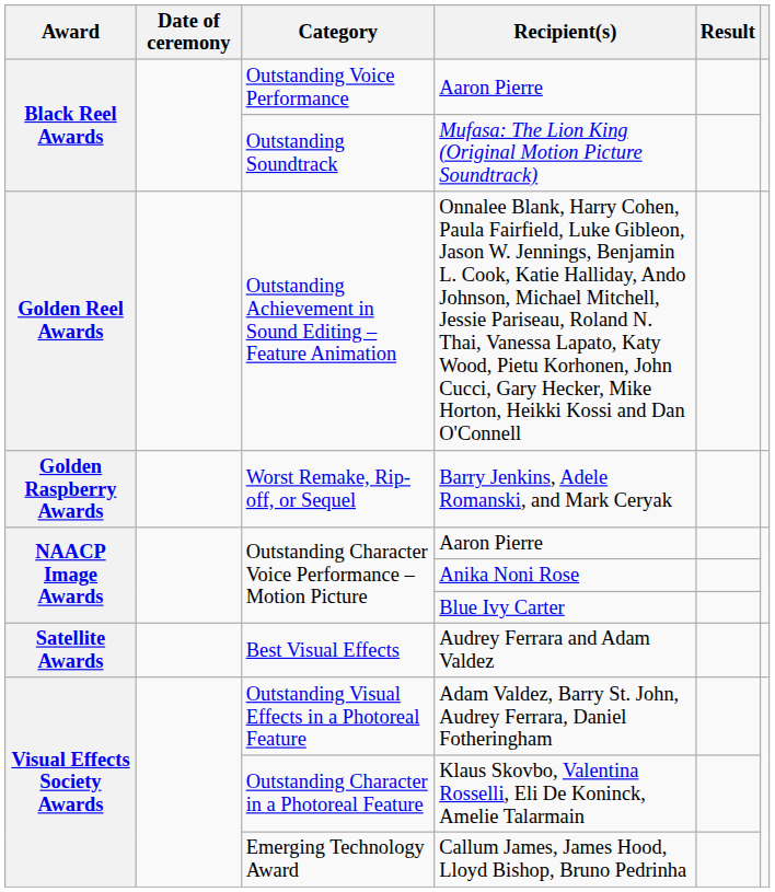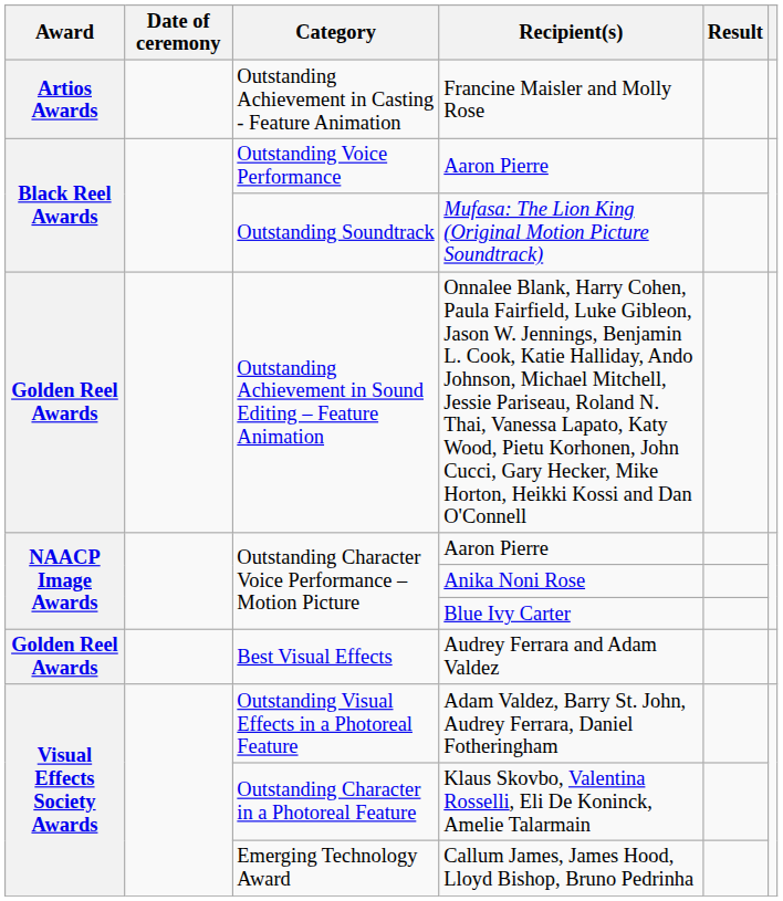 <table class="wikitable sortable plainrowheaders">
 <tr>
 <th scope="col">Award</th>
 <th scope="col">Date of ceremony</th>
 <th scope="col">Category</th>
 <th width=200 scope="col">Recipient(s)</th>
 <th scope="col">Result</th>
 <th scope="col" class="unsortable"></th>
+</tr>
+<tr>
+<th scope=row><a href='#'>Artios Awards</a></th>
+<td><a href='#'></a></td>
+<td>Outstanding Achievement in Casting - Feature Animation</td>
+<td>Francine Maisler and Molly Rose</td>
+<td></td>
+<td align="center"></td>
 </tr>
 <tr>
 <th rowspan="2" scope=row><a href='#'>Black Reel Awards</a></th>
 <td rowspan="2"><a href='#'></a></td>
 <td><a href='#'>Outstanding Voice Performance</a></td>
 <td><a href='#'>Aaron Pierre</a></td>
 <td></td>
 <td rowspan="2" align="center"></td>
 </tr>
 <tr>
 <td><a href='#'>Outstanding Soundtrack</a></td>
 <td><em><a href='#'>Mufasa: The Lion King (Original Motion Picture Soundtrack)</a></em></td>
 <td></td>
 </tr>
 <tr>
 <th scope=row><a href='#'>Golden Reel Awards</a></th>
 <td><a href='#'></a></td>
 <td><a href='#'>Outstanding Achievement in Sound Editing – Feature Animation</a></td>
 <td>Onnalee Blank, Harry Cohen, Paula Fairfield, Luke Gibleon, Jason W. Jennings, Benjamin L. Cook, Katie Halliday, Ando Johnson, Michael Mitchell, Jessie Pariseau, Roland N. Thai, Vanessa Lapato, Katy Wood, Pietu Korhonen, John Cucci, Gary Hecker, Mike Horton, Heikki Kossi and Dan O'Connell</td>
 <td></td>
 <td align="center"></td>
 </tr>
 <tr>
-<th scope=row><a href='#'>Golden Raspberry Awards</a></th>
-<td><a href='#'></a></td>
-<td><a href='#'>Worst Remake, Rip-off, or Sequel</a></td>
-<td><a href='#'>Barry Jenkins</a>, <a href='#'>Adele Romanski</a>, and Mark Ceryak</td>
-<td></td>
-<td align="center"></td>
-</tr>
-<tr>
 <th scope=row rowspan="3"><a href='#'>NAACP Image Awards </a></th>
 <td rowspan="3"><a href='#'></a></td>
 <td rowspan="3">Outstanding Character Voice Performance – Motion Picture</td>
 <td>Aaron Pierre</td>
 <td></td>
 <td align="center" rowspan="3"></td>
 </tr>
 <tr>
 <td><a href='#'>Anika Noni Rose</a></td>
 <td></td>
 </tr>
 <tr>
 <td><a href='#'>Blue Ivy Carter</a></td>
 <td></td>
 </tr>
 <tr>
-<th scope=row><a href='#'>Satellite Awards</a></th>
+<th scope=row><a href='#'>Golden Reel Awards</a></th>
 <td><a href='#'></a></td>
 <td><a href='#'>Best Visual Effects</a></td>
 <td>Audrey Ferrara and Adam Valdez</td>
 <td></td>
 <td align="center"></td>
 </tr>
 <tr>
 <th scope=row rowspan="3"><a href='#'>Visual Effects Society Awards</a></th>
 <td rowspan="3"><a href='#'></a></td>
 <td><a href='#'>Outstanding Visual Effects in a Photoreal Feature</a></td>
 <td>Adam Valdez, Barry St. John, Audrey Ferrara, Daniel Fotheringham</td>
 <td></td>
 <td align="center" rowspan="3"></td>
 </tr>
 <tr>
 <td><a href='#'>Outstanding Character in a Photoreal Feature</a></td>
 <td>Klaus Skovbo, <a href='#'>Valentina Rosselli</a>, Eli De Koninck, Amelie Talarmain <br></td>
 <td></td>
 </tr>
 <tr>
 <td>Emerging Technology Award</td>
 <td>Callum James, James Hood, Lloyd Bishop, Bruno Pedrinha  <br></td>
 <td></td>
 </tr>
 </table>
